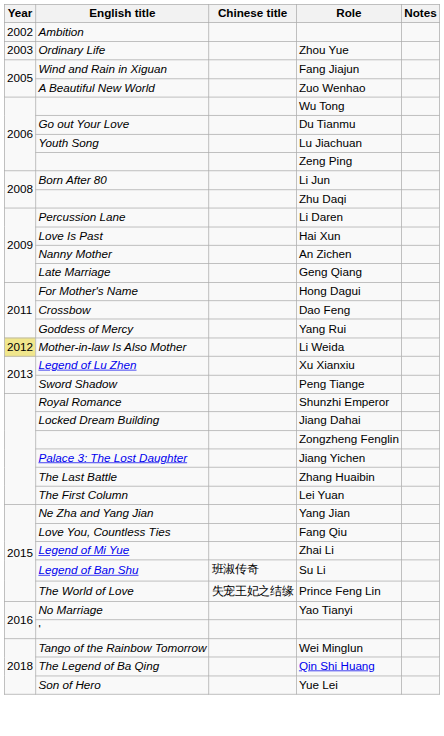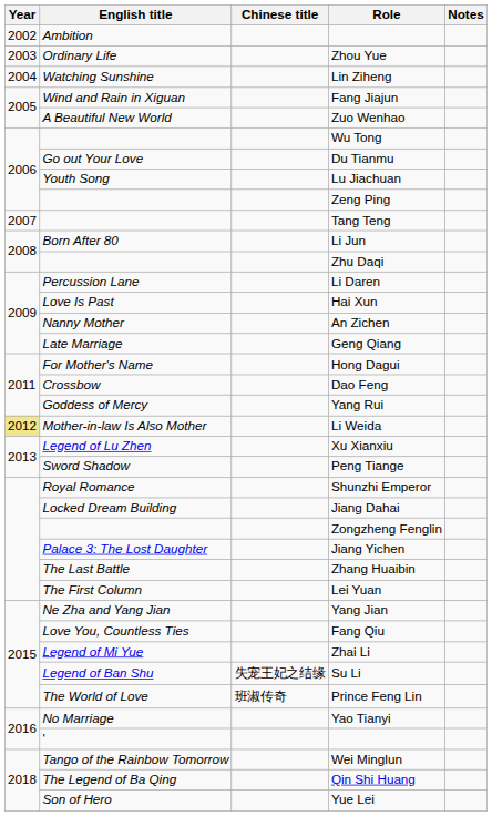 <table class="wikitable">
 <tr>
 <th>Year</th>
 <th>English title</th>
 <th>Chinese title</th>
 <th>Role</th>
 <th>Notes</th>
 </tr>
 <tr>
 <td>2002</td>
 <td><em>Ambition</em></td>
 <td></td>
 <td></td>
 <td></td>
 </tr>
 <tr>
 <td>2003</td>
 <td><em>Ordinary Life</em></td>
 <td></td>
 <td>Zhou Yue</td>
+<td></td>
+</tr>
+<tr>
+<td>2004</td>
+<td><em>Watching Sunshine</em></td>
+<td></td>
+<td>Lin Ziheng</td>
 <td></td>
 </tr>
 <tr>
 <td rowspan=2>2005</td>
 <td><em>Wind and Rain in Xiguan</em></td>
 <td></td>
 <td>Fang Jiajun</td>
 <td></td>
 </tr>
 <tr>
 <td><em>A Beautiful New World</em></td>
 <td></td>
 <td>Zuo Wenhao</td>
 <td></td>
 </tr>
 <tr>
 <td rowspan=4>2006</td>
 <td></td>
 <td></td>
 <td>Wu Tong</td>
 <td></td>
 </tr>
 <tr>
 <td><em>Go out Your Love</em></td>
 <td></td>
 <td>Du Tianmu</td>
 <td></td>
 </tr>
 <tr>
 <td><em>Youth Song</em></td>
 <td></td>
 <td>Lu Jiachuan</td>
 <td></td>
 </tr>
 <tr>
 <td></td>
 <td></td>
 <td>Zeng Ping</td>
+<td></td>
+</tr>
+<tr>
+<td>2007</td>
+<td></td>
+<td></td>
+<td>Tang Teng</td>
 <td></td>
 </tr>
 <tr>
 <td rowspan=2>2008</td>
 <td><em>Born After 80</em></td>
 <td></td>
 <td>Li Jun</td>
 <td></td>
 </tr>
 <tr>
 <td></td>
 <td></td>
 <td>Zhu Daqi</td>
 <td></td>
 </tr>
 <tr>
 <td rowspan=4>2009</td>
 <td><em>Percussion Lane</em></td>
 <td></td>
 <td>Li Daren</td>
 <td></td>
 </tr>
 <tr>
 <td><em>Love Is Past</em></td>
 <td></td>
 <td>Hai Xun</td>
 <td></td>
 </tr>
 <tr>
 <td><em>Nanny Mother</em></td>
 <td></td>
 <td>An Zichen</td>
 <td></td>
 </tr>
 <tr>
 <td><em>Late Marriage</em></td>
 <td></td>
 <td>Geng Qiang</td>
 <td></td>
 </tr>
 <tr>
 <td rowspan=3>2011</td>
 <td><em>For Mother's Name</em></td>
 <td></td>
 <td>Hong Dagui</td>
 <td></td>
 </tr>
 <tr>
 <td><em>Crossbow</em></td>
 <td></td>
 <td>Dao Feng</td>
 <td></td>
 </tr>
 <tr>
 <td><em>Goddess of Mercy</em></td>
 <td></td>
 <td>Yang Rui</td>
 <td></td>
 </tr>
 <tr>
 <td style="background: khaki;">2012</td>
 <td><em>Mother-in-law Is Also Mother</em></td>
 <td></td>
 <td>Li Weida</td>
 <td></td>
 </tr>
 <tr>
 <td rowspan=2>2013</td>
 <td><em><a href='#'>Legend of Lu Zhen</a></em></td>
 <td></td>
 <td>Xu Xianxiu</td>
 <td></td>
 </tr>
 <tr>
 <td><em>Sword Shadow</em></td>
 <td></td>
 <td>Peng Tiange</td>
 <td></td>
 </tr>
 <tr>
 <td rowspan=6></td>
 <td><em>Royal Romance</em></td>
 <td></td>
 <td>Shunzhi Emperor</td>
 <td></td>
 </tr>
 <tr>
 <td><em>Locked Dream Building</em></td>
 <td></td>
 <td>Jiang Dahai</td>
 <td></td>
 </tr>
 <tr>
 <td></td>
 <td></td>
 <td>Zongzheng Fenglin</td>
 <td></td>
 </tr>
 <tr>
 <td><em><a href='#'>Palace 3: The Lost Daughter</a></em></td>
 <td></td>
 <td>Jiang Yichen</td>
 <td></td>
 </tr>
 <tr>
 <td><em>The Last Battle</em></td>
 <td></td>
 <td>Zhang Huaibin</td>
 <td></td>
 </tr>
 <tr>
 <td><em>The First Column</em></td>
 <td></td>
 <td>Lei Yuan</td>
 <td></td>
 </tr>
 <tr>
 <td rowspan=5>2015</td>
 <td><em>Ne Zha and Yang Jian</em></td>
 <td></td>
 <td>Yang Jian</td>
 <td></td>
 </tr>
 <tr>
 <td><em>Love You, Countless Ties</em></td>
 <td></td>
 <td>Fang Qiu</td>
 <td></td>
 </tr>
 <tr>
 <td><em><a href='#'>Legend of Mi Yue</a></em></td>
 <td></td>
 <td>Zhai Li</td>
 <td></td>
 </tr>
 <tr>
 <td><em><a href='#'>Legend of Ban Shu</a></em></td>
-<td>班淑传奇</td>
+<td>失宠王妃之结缘</td>
 <td>Su Li</td>
 <td></td>
 </tr>
 <tr>
 <td><em>The World of Love</em></td>
-<td>失宠王妃之结缘</td>
+<td>班淑传奇</td>
 <td>Prince Feng Lin</td>
 <td></td>
 </tr>
 <tr>
 <td rowspan=2>2016</td>
 <td><em>No Marriage</em></td>
 <td></td>
 <td>Yao Tianyi</td>
 <td></td>
 </tr>
 <tr>
 <td>'</td>
 <td></td>
 <td></td>
 <td></td>
 </tr>
 <tr>
 <td rowspan=3>2018</td>
 <td><em>Tango of the Rainbow Tomorrow</em></td>
 <td></td>
 <td>Wei Minglun</td>
 <td></td>
 </tr>
 <tr>
 <td><em>The Legend of Ba Qing</em></td>
 <td></td>
 <td><a href='#'>Qin Shi Huang</a></td>
 <td></td>
 </tr>
 <tr>
 <td><em>Son of Hero</em></td>
 <td></td>
 <td>Yue Lei</td>
 <td></td>
 </tr>
 </table>
